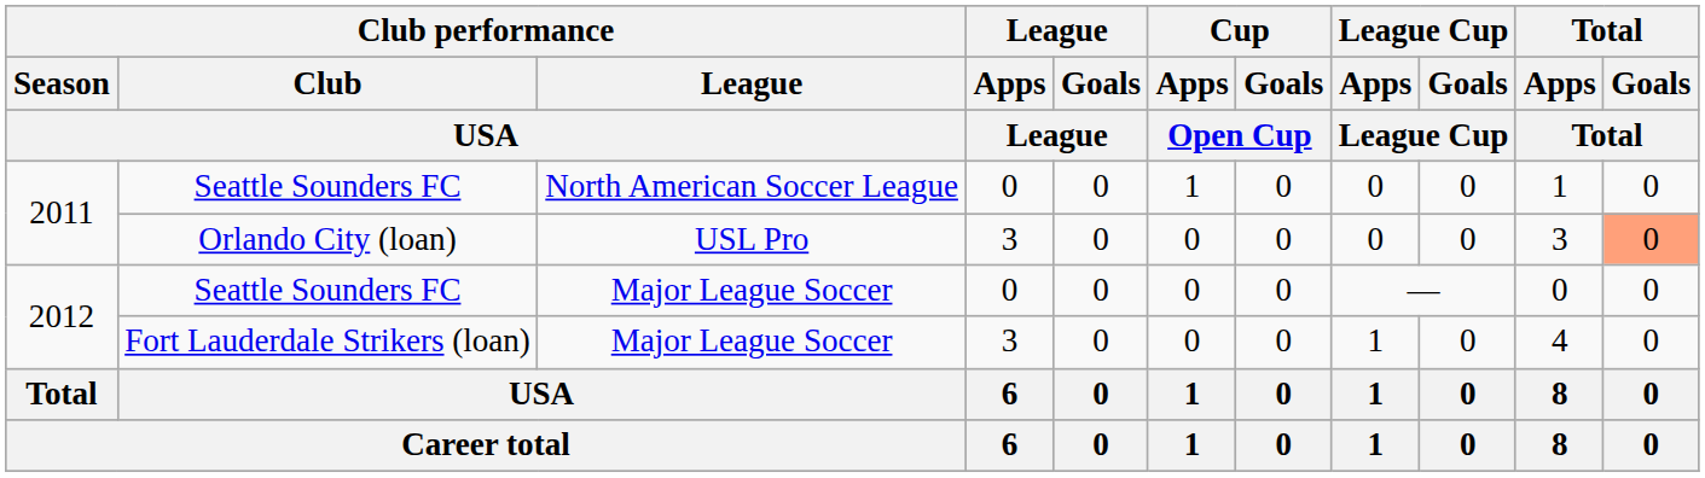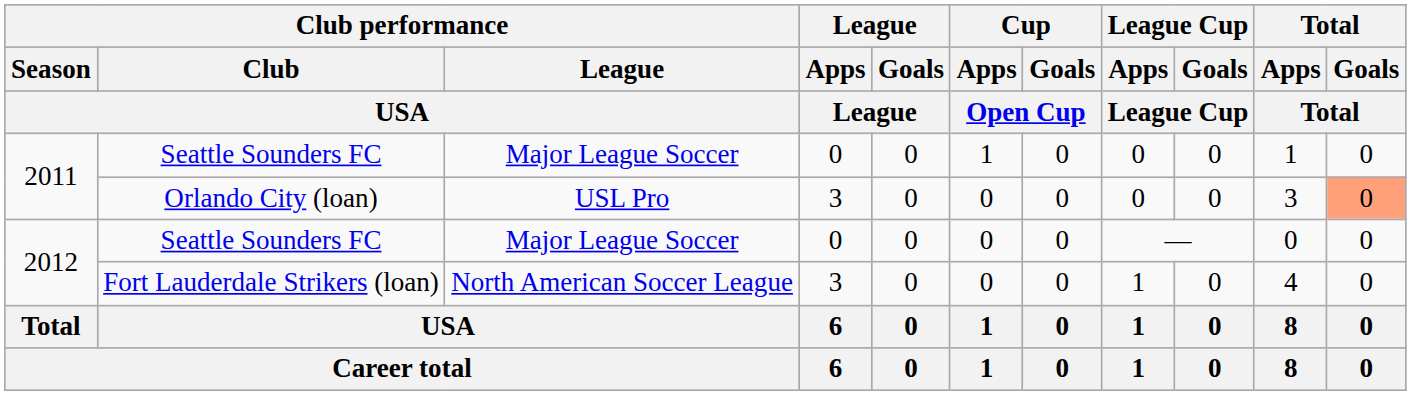 <table class="wikitable" style="text-align:center">
 <tr>
 <th colspan=3>Club performance</th>
 <th colspan=2>League</th>
 <th colspan=2>Cup</th>
 <th colspan=2>League Cup</th>
 <th colspan=2>Total</th>
 </tr>
 <tr>
 <th>Season</th>
 <th>Club</th>
 <th>League</th>
 <th>Apps</th>
 <th>Goals</th>
 <th>Apps</th>
 <th>Goals</th>
 <th>Apps</th>
 <th>Goals</th>
 <th>Apps</th>
 <th>Goals</th>
 </tr>
 <tr>
 <th colspan=3>USA</th>
 <th colspan=2>League</th>
 <th colspan=2><a href='#'>Open Cup</a></th>
 <th colspan=2>League Cup</th>
 <th colspan=2>Total</th>
 </tr>
 <tr>
 <td rowspan="2">2011</td>
 <td><a href='#'>Seattle Sounders FC</a></td>
-<td><a href='#'>North American Soccer League</a></td>
+<td><a href='#'>Major League Soccer</a></td>
 <td>0</td>
 <td>0</td>
 <td>1</td>
 <td>0</td>
 <td>0</td>
 <td>0</td>
 <td>1</td>
 <td>0</td>
 </tr>
 <tr>
 <td><a href='#'>Orlando City</a> (loan)</td>
 <td><a href='#'>USL Pro</a></td>
 <td>3</td>
 <td>0</td>
 <td>0</td>
 <td>0</td>
 <td>0</td>
 <td>0</td>
 <td>3</td>
 <td style="background: lightsalmon;">0</td>
 </tr>
 <tr>
 <td rowspan="2">2012</td>
 <td><a href='#'>Seattle Sounders FC</a></td>
 <td><a href='#'>Major League Soccer</a></td>
 <td>0</td>
 <td>0</td>
 <td>0</td>
 <td>0</td>
 <td colspan="2">—</td>
 <td>0</td>
 <td>0</td>
 </tr>
 <tr>
 <td><a href='#'>Fort Lauderdale Strikers</a> (loan)</td>
-<td><a href='#'>Major League Soccer</a></td>
+<td><a href='#'>North American Soccer League</a></td>
 <td>3</td>
 <td>0</td>
 <td>0</td>
 <td>0</td>
 <td>1</td>
 <td>0</td>
 <td>4</td>
 <td>0</td>
 </tr>
 <tr>
 <th>Total</th>
 <th colspan=2>USA</th>
 <th>6</th>
 <th>0</th>
 <th>1</th>
 <th>0</th>
 <th>1</th>
 <th>0</th>
 <th>8</th>
 <th>0</th>
 </tr>
 <tr>
 <th colspan=3>Career total</th>
 <th>6</th>
 <th>0</th>
 <th>1</th>
 <th>0</th>
 <th>1</th>
 <th>0</th>
 <th>8</th>
 <th>0</th>
 </tr>
 </table>
